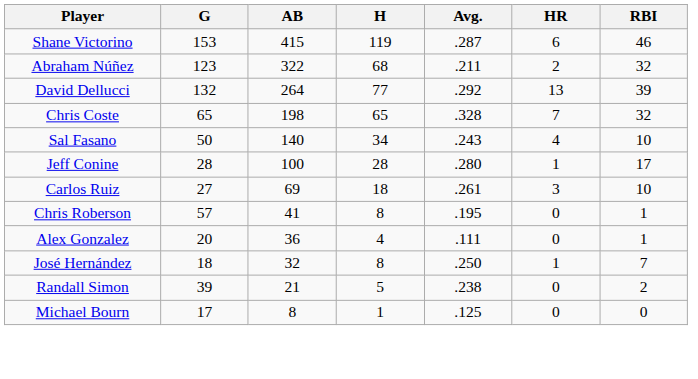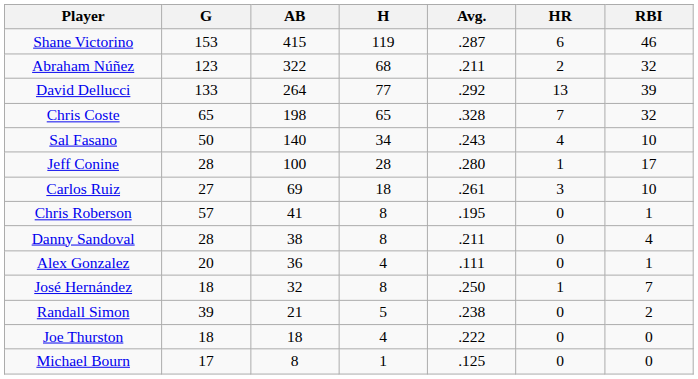 <table class="wikitable sortable">
 <tr>
 <th bgcolor="#DDDDFF" width="16%">Player</th>
 <th bgcolor="#DDDDFF" width="9%">G</th>
 <th bgcolor="#DDDDFF" width="9%">AB</th>
 <th bgcolor="#DDDDFF" width="9%">H</th>
 <th bgcolor="#DDDDFF" width="9%">Avg.</th>
 <th bgcolor="#DDDDFF" width="9%">HR</th>
 <th bgcolor="#DDDDFF" width="9%">RBI</th>
 </tr>
 <tr align="center">
 <td><a href='#'>Shane Victorino</a></td>
 <td>153</td>
 <td>415</td>
 <td>119</td>
 <td>.287</td>
 <td>6</td>
 <td>46</td>
 </tr>
 <tr align=center>
 <td><a href='#'>Abraham Núñez</a></td>
 <td>123</td>
 <td>322</td>
 <td>68</td>
 <td>.211</td>
 <td>2</td>
 <td>32</td>
 </tr>
 <tr align=center>
 <td><a href='#'>David Dellucci</a></td>
-<td>132</td>
+<td>133</td>
 <td>264</td>
 <td>77</td>
 <td>.292</td>
 <td>13</td>
 <td>39</td>
 </tr>
 <tr align=center>
 <td><a href='#'>Chris Coste</a></td>
 <td>65</td>
 <td>198</td>
 <td>65</td>
 <td>.328</td>
 <td>7</td>
 <td>32</td>
 </tr>
 <tr align=center>
 <td><a href='#'>Sal Fasano</a></td>
 <td>50</td>
 <td>140</td>
 <td>34</td>
 <td>.243</td>
 <td>4</td>
 <td>10</td>
 </tr>
 <tr align=center>
 <td><a href='#'>Jeff Conine</a></td>
 <td>28</td>
 <td>100</td>
 <td>28</td>
 <td>.280</td>
 <td>1</td>
 <td>17</td>
 </tr>
 <tr align=center>
 <td><a href='#'>Carlos Ruiz</a></td>
 <td>27</td>
 <td>69</td>
 <td>18</td>
 <td>.261</td>
 <td>3</td>
 <td>10</td>
 </tr>
 <tr align=center>
 <td><a href='#'>Chris Roberson</a></td>
 <td>57</td>
 <td>41</td>
 <td>8</td>
 <td>.195</td>
 <td>0</td>
 <td>1</td>
 </tr>
 <tr align=center>
+<td><a href='#'>Danny Sandoval</a></td>
+<td>28</td>
+<td>38</td>
+<td>8</td>
+<td>.211</td>
+<td>0</td>
+<td>4</td>
+</tr>
+<tr align=center>
 <td><a href='#'>Alex Gonzalez</a></td>
 <td>20</td>
 <td>36</td>
 <td>4</td>
 <td>.111</td>
 <td>0</td>
 <td>1</td>
 </tr>
 <tr align=center>
 <td><a href='#'>José Hernández</a></td>
 <td>18</td>
 <td>32</td>
 <td>8</td>
 <td>.250</td>
 <td>1</td>
 <td>7</td>
 </tr>
 <tr align=center>
 <td><a href='#'>Randall Simon</a></td>
 <td>39</td>
 <td>21</td>
 <td>5</td>
 <td>.238</td>
 <td>0</td>
 <td>2</td>
 </tr>
 <tr align=center>
+<td><a href='#'>Joe Thurston</a></td>
+<td>18</td>
+<td>18</td>
+<td>4</td>
+<td>.222</td>
+<td>0</td>
+<td>0</td>
+</tr>
+<tr align=center>
 <td><a href='#'>Michael Bourn</a></td>
 <td>17</td>
 <td>8</td>
 <td>1</td>
 <td>.125</td>
 <td>0</td>
 <td>0</td>
 </tr>
 </table>
